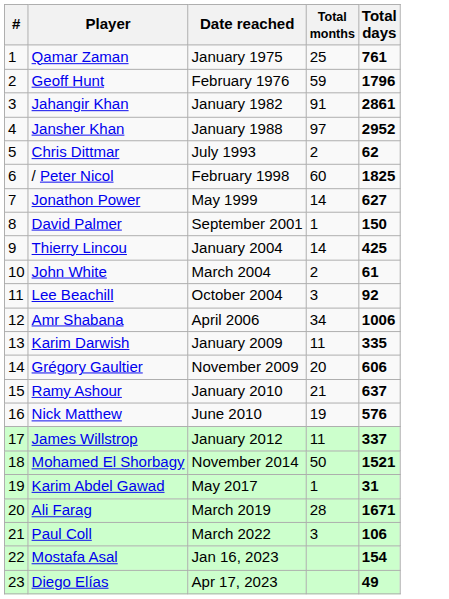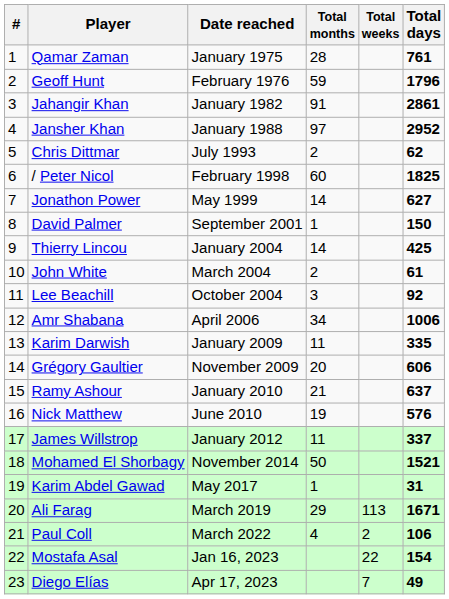 <table class="sortable wikitable">
 <tr>
 <th>#</th>
 <th>Player</th>
 <th>Date reached</th>
 <th><small>Total<br>months</small></th>
+<th><small>Total<br>weeks</small></th>
 <th>Total<br>days</th>
 </tr>
 <tr>
 <td>1</td>
 <td> <a href='#'>Qamar Zaman</a></td>
 <td>January 1975</td>
-<td>25</td>
+<td>28</td>
+<td></td>
 <td><strong>761</strong></td>
 </tr>
 <tr>
 <td>2</td>
 <td> <a href='#'>Geoff Hunt</a></td>
 <td>February 1976</td>
 <td>59</td>
+<td></td>
 <td><strong>1796</strong></td>
 </tr>
 <tr>
 <td>3</td>
 <td> <a href='#'>Jahangir Khan</a></td>
 <td>January 1982</td>
 <td>91</td>
+<td></td>
 <td><strong>2861</strong></td>
 </tr>
 <tr>
 <td>4</td>
 <td> <a href='#'>Jansher Khan</a></td>
 <td>January 1988</td>
 <td>97</td>
+<td></td>
 <td><strong>2952</strong></td>
 </tr>
 <tr>
 <td>5</td>
 <td> <a href='#'>Chris Dittmar</a></td>
 <td>July 1993</td>
 <td>2</td>
+<td></td>
 <td><strong>62</strong></td>
 </tr>
 <tr>
 <td>6</td>
 <td>/ <a href='#'>Peter Nicol</a></td>
 <td>February 1998</td>
 <td>60</td>
+<td></td>
 <td><strong>1825</strong></td>
 </tr>
 <tr>
 <td>7</td>
 <td> <a href='#'>Jonathon Power</a></td>
 <td>May 1999</td>
 <td>14</td>
+<td></td>
 <td><strong>627</strong></td>
 </tr>
 <tr>
 <td>8</td>
 <td> <a href='#'>David Palmer</a></td>
 <td>September 2001</td>
 <td>1</td>
+<td></td>
 <td><strong>150</strong></td>
 </tr>
 <tr>
 <td>9</td>
 <td> <a href='#'>Thierry Lincou</a></td>
 <td>January 2004</td>
 <td>14</td>
+<td></td>
 <td><strong>425</strong></td>
 </tr>
 <tr>
 <td>10</td>
 <td> <a href='#'>John White</a></td>
 <td>March 2004</td>
 <td>2</td>
+<td></td>
 <td><strong>61</strong></td>
 </tr>
 <tr>
 <td>11</td>
 <td> <a href='#'>Lee Beachill</a></td>
 <td>October 2004</td>
 <td>3</td>
+<td></td>
 <td><strong>92</strong></td>
 </tr>
 <tr>
 <td>12</td>
 <td> <a href='#'>Amr Shabana</a></td>
 <td>April 2006</td>
 <td>34</td>
+<td></td>
 <td><strong>1006</strong></td>
 </tr>
 <tr>
 <td>13</td>
 <td> <a href='#'>Karim Darwish</a></td>
 <td>January 2009</td>
 <td>11</td>
+<td></td>
 <td><strong>335</strong></td>
 </tr>
 <tr>
 <td>14</td>
 <td> <a href='#'>Grégory Gaultier</a></td>
 <td>November 2009</td>
 <td>20</td>
+<td></td>
 <td><strong>606</strong></td>
 </tr>
 <tr>
 <td>15</td>
 <td> <a href='#'>Ramy Ashour</a></td>
 <td>January 2010</td>
 <td>21</td>
+<td></td>
 <td><strong>637</strong></td>
 </tr>
 <tr>
 <td>16</td>
 <td> <a href='#'>Nick Matthew</a></td>
 <td>June 2010</td>
 <td>19</td>
+<td></td>
 <td><strong>576</strong></td>
 </tr>
 <tr style="background:#cfc;">
 <td>17</td>
 <td> <a href='#'>James Willstrop</a></td>
 <td>January 2012</td>
 <td>11</td>
+<td></td>
 <td><strong>337</strong></td>
 </tr>
 <tr style="background:#cfc;">
 <td>18</td>
 <td> <a href='#'>Mohamed El Shorbagy</a></td>
 <td>November 2014</td>
 <td>50</td>
+<td></td>
 <td><strong>1521</strong></td>
 </tr>
 <tr style="background:#cfc;">
 <td>19</td>
 <td> <a href='#'>Karim Abdel Gawad</a></td>
 <td>May 2017</td>
 <td>1</td>
+<td></td>
 <td><strong>31</strong></td>
 </tr>
 <tr style="background:#cfc;">
 <td>20</td>
 <td> <a href='#'>Ali Farag</a></td>
 <td>March 2019</td>
-<td>28</td>
+<td>29</td>
+<td>113</td>
 <td><strong>1671</strong></td>
 </tr>
 <tr style="background:#cfc;">
 <td>21</td>
 <td> <a href='#'>Paul Coll</a></td>
 <td>March 2022</td>
-<td>3</td>
+<td>4</td>
+<td>2</td>
 <td><strong>106</strong></td>
 </tr>
 <tr style="background:#cfc;">
 <td>22</td>
 <td> <a href='#'>Mostafa Asal</a></td>
 <td>Jan 16, 2023</td>
 <td></td>
+<td>22</td>
 <td><strong>154</strong></td>
 </tr>
 <tr style="background:#cfc;">
 <td>23</td>
 <td> <a href='#'>Diego Elías</a></td>
 <td>Apr 17, 2023</td>
 <td></td>
+<td>7</td>
 <td><strong>49</strong></td>
 </tr>
 </table>
